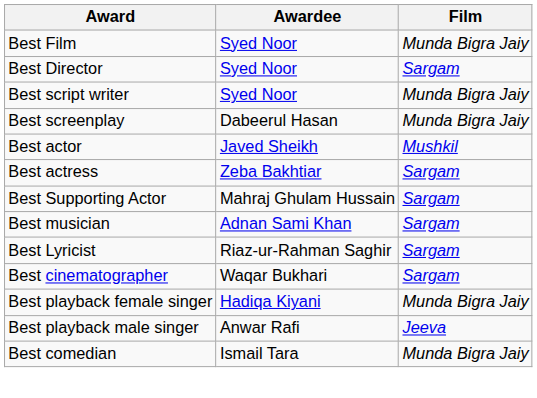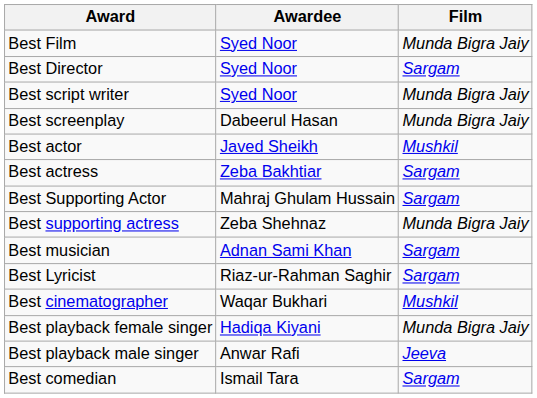 <table class="wikitable">
 <tr>
 <th>Award</th>
 <th>Awardee</th>
 <th>Film</th>
 </tr>
 <tr>
 <td>Best Film</td>
 <td><a href='#'>Syed Noor</a></td>
 <td><em>Munda Bigra Jaiy</em></td>
 </tr>
 <tr>
 <td>Best Director</td>
 <td><a href='#'>Syed Noor</a></td>
 <td><a href='#'><em>Sargam</em></a></td>
 </tr>
 <tr>
 <td>Best script writer</td>
 <td><a href='#'>Syed Noor</a></td>
 <td><em>Munda Bigra Jaiy</em></td>
 </tr>
 <tr>
 <td>Best screenplay</td>
 <td>Dabeerul Hasan</td>
 <td><em>Munda Bigra Jaiy</em></td>
 </tr>
 <tr>
 <td>Best actor</td>
 <td><a href='#'>Javed Sheikh</a></td>
 <td><em><a href='#'>Mushkil</a></em></td>
 </tr>
 <tr>
 <td>Best actress</td>
 <td><a href='#'>Zeba Bakhtiar</a></td>
 <td><a href='#'><em>Sargam</em></a></td>
 </tr>
 <tr>
 <td>Best Supporting Actor</td>
 <td>Mahraj Ghulam Hussain</td>
 <td><a href='#'><em>Sargam</em></a></td>
 </tr>
 <tr>
+<td>Best <a href='#'>supporting actress</a></td>
+<td>Zeba Shehnaz</td>
+<td><em>Munda Bigra Jaiy</em></td>
+</tr>
+<tr>
 <td>Best musician</td>
 <td><a href='#'>Adnan Sami Khan</a></td>
 <td><a href='#'><em>Sargam</em></a></td>
 </tr>
 <tr>
 <td>Best Lyricist</td>
 <td>Riaz-ur-Rahman Saghir</td>
 <td><a href='#'><em>Sargam</em></a></td>
 </tr>
 <tr>
 <td>Best <a href='#'>cinematographer</a></td>
 <td>Waqar Bukhari</td>
-<td><a href='#'><em>Sargam</em></a></td>
+<td><em><a href='#'>Mushkil</a></em></td>
 </tr>
 <tr>
 <td>Best playback female singer</td>
 <td><a href='#'>Hadiqa Kiyani</a></td>
 <td><em>Munda Bigra Jaiy</em></td>
 </tr>
 <tr>
 <td>Best playback male singer</td>
 <td>Anwar Rafi</td>
 <td><a href='#'><em>Jeeva</em></a></td>
 </tr>
 <tr>
 <td>Best comedian</td>
 <td>Ismail Tara</td>
-<td><em>Munda Bigra Jaiy</em></td>
+<td><a href='#'><em>Sargam</em></a></td>
 </tr>
 </table>
